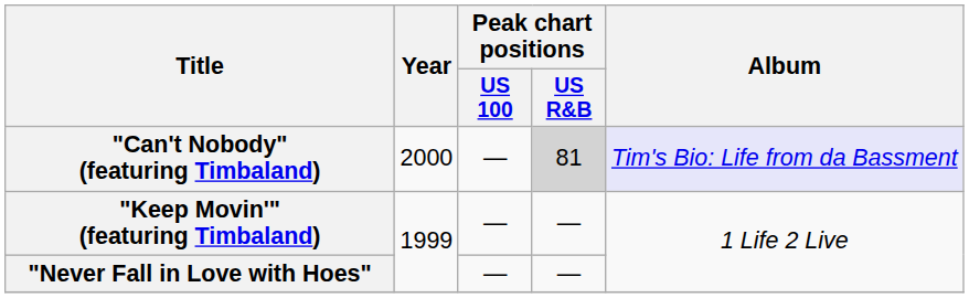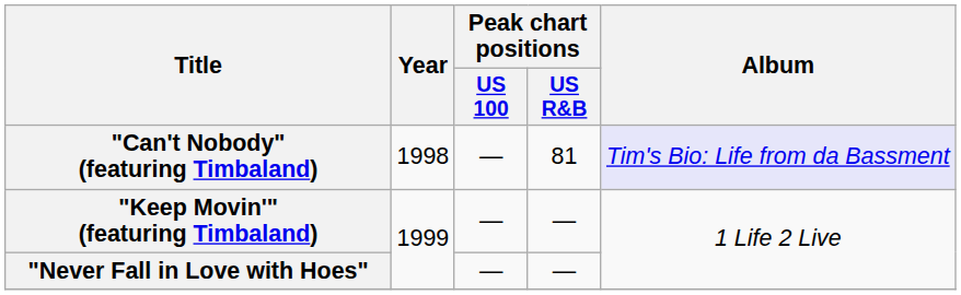 <table class="wikitable plainrowheaders" style="text-align:center;" border="1">
 <tr>
 <th scope="col" rowspan="2" style="width:16em;">Title</th>
 <th scope="col" rowspan="2">Year</th>
 <th scope="col" colspan="2">Peak chart positions</th>
 <th scope="col" rowspan="2">Album</th>
 </tr>
 <tr>
 <th scope="col" style="width:3em;font-size:90%;"><a href='#'>US 100</a></th>
 <th scope="col" style="width:3em;font-size:90%;"><a href='#'>US R&B</a><br></th>
 </tr>
 <tr>
 <th scope="row">"Can't Nobody"<br><span>(featuring <a href='#'>Timbaland</a>)</span></th>
-<td rowspan="1">2000</td>
+<td rowspan="1">1998</td>
 <td>—</td>
-<td style="background: lightgrey;">81</td>
+<td>81</td>
 <td rowspan="1" style="background: lavender;"><em><a href='#'>Tim's Bio: Life from da Bassment</a></em></td>
 </tr>
 <tr>
 <th scope="row">"Keep Movin'"<br><span>(featuring <a href='#'>Timbaland</a>)</span></th>
 <td rowspan="2">1999</td>
 <td>—</td>
 <td>—</td>
 <td rowspan="2"><em>1 Life 2 Live</em></td>
 </tr>
 <tr>
 <th scope="row">"Never Fall in Love with Hoes"</th>
 <td>—</td>
 <td>—</td>
 </tr>
 <tr>
 </tr>
 </table>
